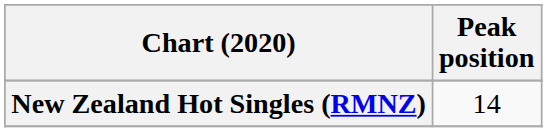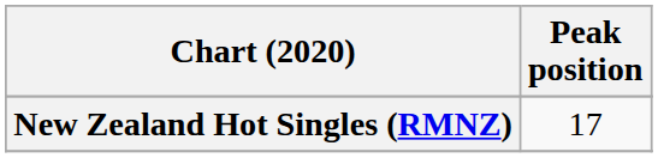 <table class="wikitable sortable plainrowheaders" style="text-align:center">
 <tr>
 <th scope="col">Chart (2020)</th>
 <th scope="col">Peak<br> position</th>
 </tr>
 <tr>
 </tr>
 <tr>
 <th scope="row">New Zealand Hot Singles (<a href='#'>RMNZ</a>)</th>
-<td>14</td>
+<td>17</td>
 </tr>
 <tr>
 </tr>
 <tr>
 </tr>
 <tr>
 </tr>
 </table>
